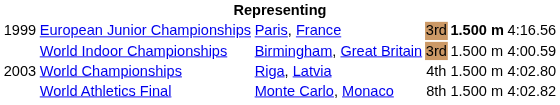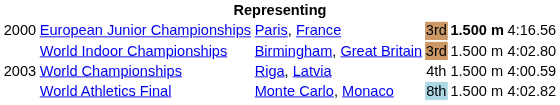 <table>
 <tr>
 <th colspan="6">Representing </th>
 </tr>
 <tr>
-<td>1999</td>
+<td>2000</td>
 <td><a href='#'>European Junior Championships</a></td>
 <td><a href='#'>Paris</a>, <a href='#'>France</a></td>
 <td bgcolor="cc9966" align="center">3rd</td>
 <td><strong>1.500 m</strong></td>
 <td>4:16.56</td>
 </tr>
 <tr>
 <td rowspan=3>2003</td>
 <td><a href='#'>World Indoor Championships</a></td>
 <td><a href='#'>Birmingham</a>, <a href='#'>Great Britain</a></td>
 <td bgcolor="cc9966" align="center">3rd</td>
 <td>1.500 m</td>
-<td>4:00.59</td>
+<td>4:02.80</td>
 </tr>
 <tr>
 <td><a href='#'>World Championships</a></td>
 <td><a href='#'>Riga</a>, <a href='#'>Latvia</a></td>
 <td align="center">4th</td>
 <td>1.500 m</td>
-<td>4:02.80</td>
+<td>4:00.59</td>
 </tr>
 <tr>
 <td><a href='#'>World Athletics Final</a></td>
 <td><a href='#'>Monte Carlo</a>, <a href='#'>Monaco</a></td>
-<td align="center">8th</td>
+<td align="center" style="background: lightblue;">8th</td>
 <td>1.500 m</td>
 <td>4:02.82</td>
 </tr>
 </table>
